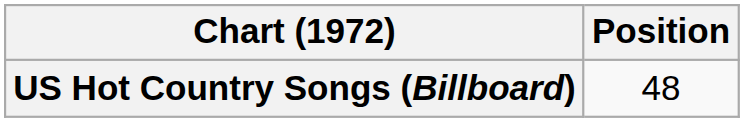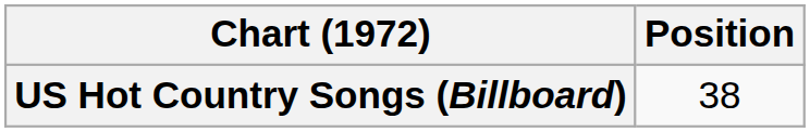 <table class="wikitable plainrowheaders" style="text-align:center">
 <tr>
 <th scope="col">Chart (1972)</th>
 <th scope="col">Position</th>
 </tr>
 <tr>
 <th scope="row">US Hot Country Songs (<em>Billboard</em>)</th>
-<td>48</td>
+<td>38</td>
 </tr>
 </table>
